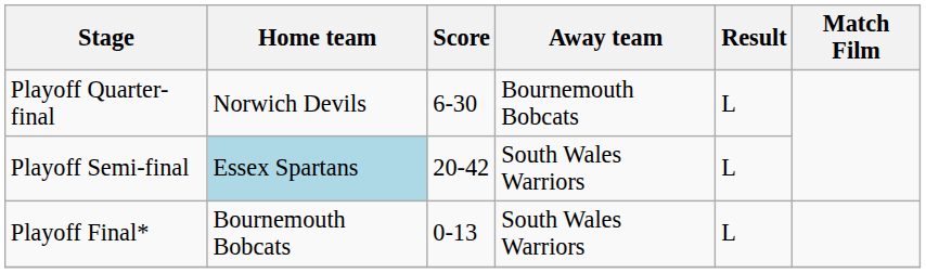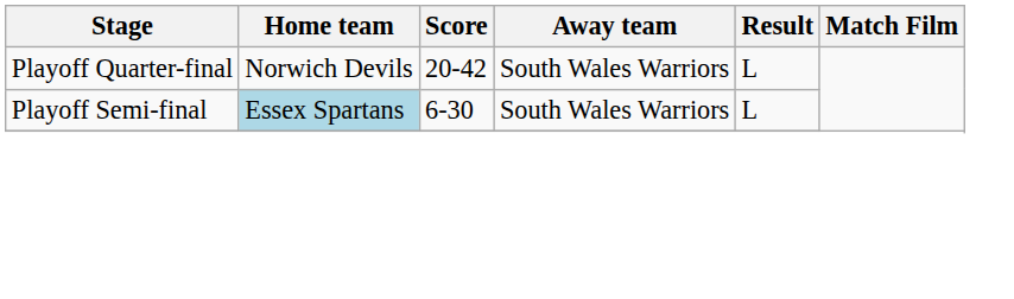 <table class="wikitable">
 <tr>
 <th>Stage</th>
 <th>Home team</th>
 <th>Score</th>
 <th>Away team</th>
 <th>Result</th>
 <th>Match Film</th>
 </tr>
 <tr>
 <td>Playoff Quarter-final</td>
 <td>Norwich Devils</td>
-<td>6-30</td>
-<td>Bournemouth Bobcats</td>
+<td>20-42</td>
+<td>South Wales Warriors</td>
 <td>L</td>
 </tr>
 <tr>
 <td>Playoff Semi-final</td>
 <td style="background: lightblue;">Essex Spartans</td>
-<td>20-42</td>
+<td>6-30</td>
 <td>South Wales Warriors</td>
 <td>L</td>
 </tr>
 <tr>
-<td>Playoff Final*</td>
-<td>Bournemouth Bobcats</td>
-<td>0-13</td>
-<td>South Wales Warriors</td>
-<td>L</td>
-<td></td>
-</tr>
-<tr>
 </tr>
 </table>
